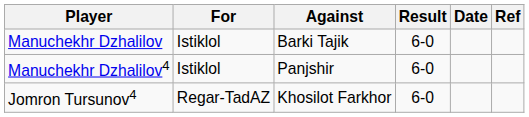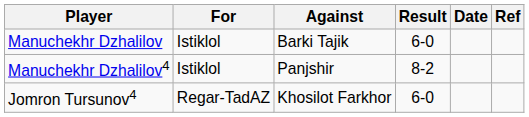 <table class="wikitable sortable">
 <tr>
 <th>Player</th>
 <th>For</th>
 <th>Against</th>
 <th style="text-align:center">Result</th>
 <th>Date</th>
 <th>Ref</th>
 </tr>
 <tr>
 <td> <a href='#'>Manuchekhr Dzhalilov</a></td>
 <td>Istiklol</td>
 <td>Barki Tajik</td>
 <td style="text-align:center;">6-0</td>
 <td></td>
 <td></td>
 </tr>
 <tr>
 <td> <a href='#'>Manuchekhr Dzhalilov</a><sup>4</sup></td>
 <td>Istiklol</td>
 <td>Panjshir</td>
-<td style="text-align:center;">6-0</td>
+<td style="text-align:center;">8-2</td>
 <td></td>
 <td></td>
 </tr>
 <tr>
 <td> Jomron Tursunov<sup>4</sup></td>
 <td>Regar-TadAZ</td>
 <td>Khosilot Farkhor</td>
 <td style="text-align:center;">6-0</td>
 <td></td>
 <td></td>
 </tr>
 </table>
